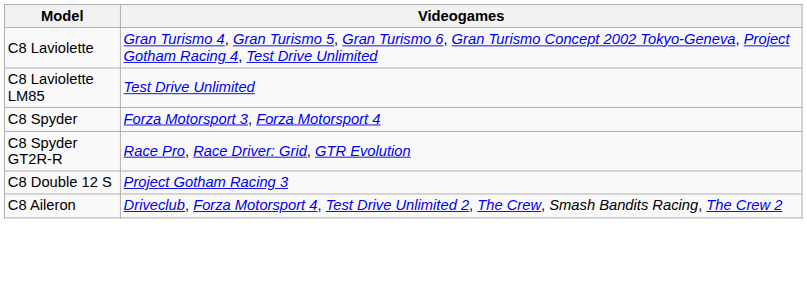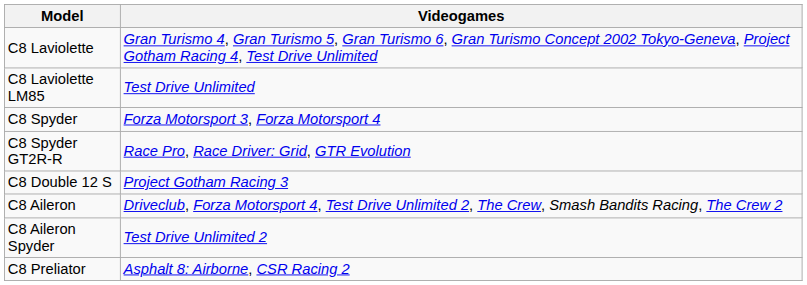 <table class="wikitable">
 <tr>
 <th>Model</th>
 <th>Videogames</th>
 </tr>
 <tr>
 <td>C8 Laviolette</td>
 <td><em><a href='#'>Gran Turismo 4</a></em>, <em><a href='#'>Gran Turismo 5</a></em>, <em><a href='#'>Gran Turismo 6</a></em>, <em><a href='#'>Gran Turismo Concept 2002 Tokyo-Geneva</a></em>, <em><a href='#'>Project Gotham Racing 4</a></em>, <em><a href='#'>Test Drive Unlimited</a></em></td>
 </tr>
 <tr>
 <td>C8 Laviolette LM85</td>
 <td><em><a href='#'>Test Drive Unlimited</a></em></td>
 </tr>
 <tr>
 <td>C8 Spyder</td>
 <td><em><a href='#'>Forza Motorsport 3</a></em>, <em><a href='#'>Forza Motorsport 4</a></em></td>
 </tr>
 <tr>
 <td>C8 Spyder GT2R-R</td>
 <td><em><a href='#'>Race Pro</a></em>, <em><a href='#'>Race Driver: Grid</a></em>, <em><a href='#'>GTR Evolution</a></em></td>
 </tr>
 <tr>
 <td>C8 Double 12 S</td>
 <td><em><a href='#'>Project Gotham Racing 3</a></em></td>
 </tr>
 <tr>
 <td>C8 Aileron</td>
 <td><em><a href='#'>Driveclub</a></em>, <em><a href='#'>Forza Motorsport 4</a></em>, <em><a href='#'>Test Drive Unlimited 2</a></em>, <em><a href='#'>The Crew</a></em>, <em>Smash Bandits Racing</em>, <em><a href='#'>The Crew 2</a></em></td>
 </tr>
+<tr>
+<td>C8 Aileron Spyder</td>
+<td><em><a href='#'>Test Drive Unlimited 2</a></em></td>
+</tr>
+<tr>
+<td>C8 Preliator</td>
+<td><em><a href='#'>Asphalt 8: Airborne</a></em>, <em><a href='#'>CSR Racing 2</a></em></td>
+</tr>
 </table>
